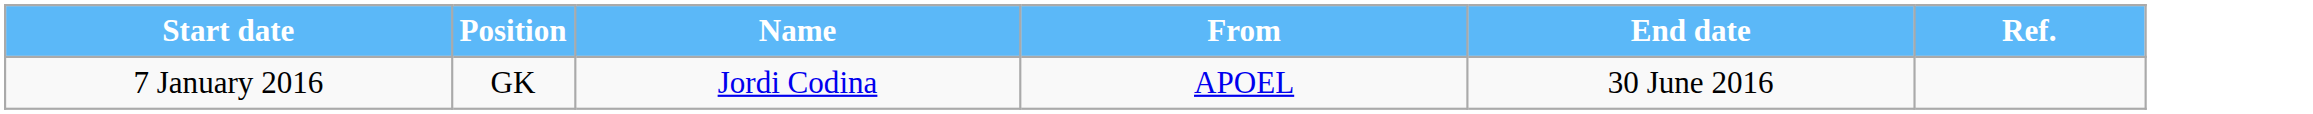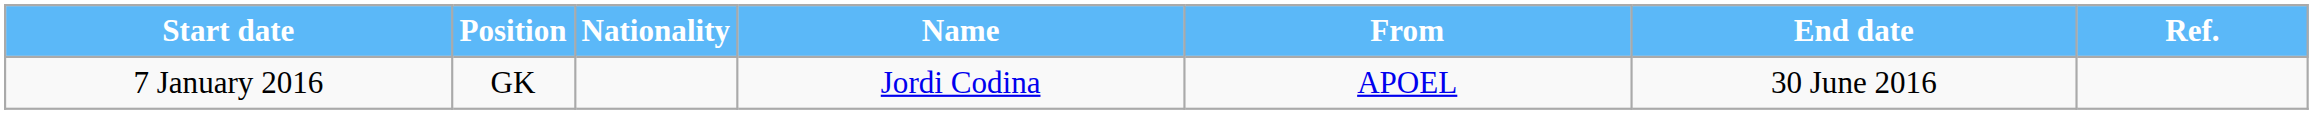 <table class="wikitable"  style="text-align:center; font-size:90%; ">
 <tr>
 <th style="background:#5BB8F8; color:white; width:200px;">Start date</th>
 <th style="background:#5BB8F8; color:white; width:50px;">Position</th>
+<th style="background:#5BB8F8; color:white; width:50px;">Nationality</th>
 <th style="background:#5BB8F8; color:white; width:200px;">Name</th>
 <th style="background:#5BB8F8; color:white; width:200px;">From</th>
 <th style="background:#5BB8F8; color:white; width:200px;">End date</th>
 <th style="background:#5BB8F8; color:white; width:100px;">Ref.</th>
 </tr>
 <tr>
 <td>7 January 2016</td>
 <td>GK</td>
+<td></td>
 <td><a href='#'>Jordi Codina</a></td>
 <td><a href='#'>APOEL</a></td>
 <td>30 June 2016</td>
 <td></td>
 </tr>
 </table>
